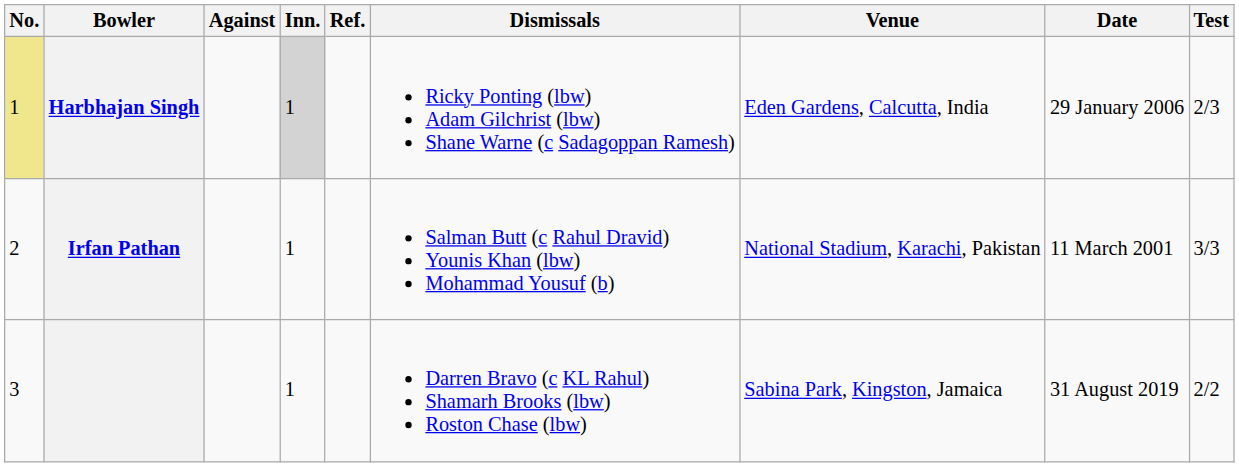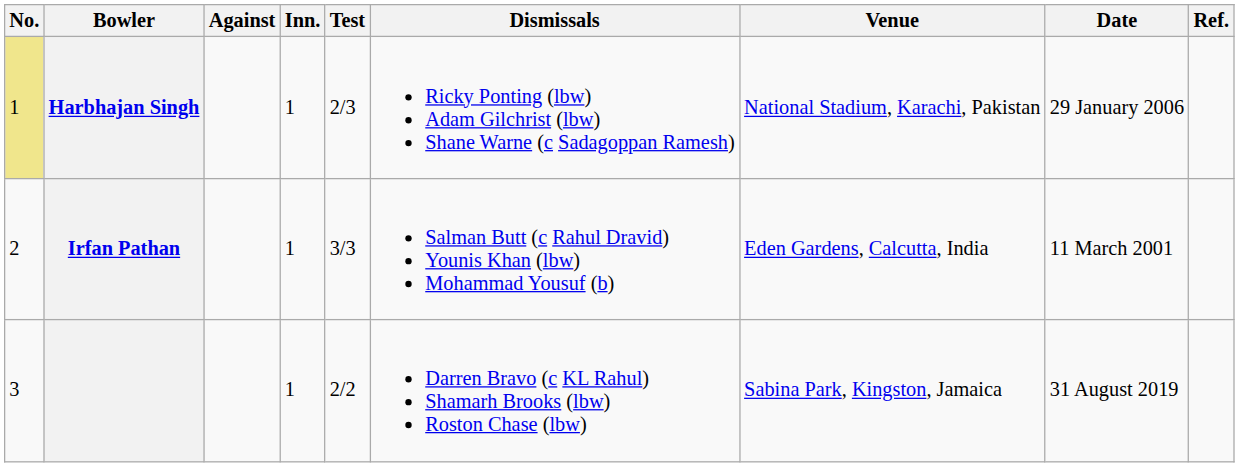 <table class="wikitable sortable" style="font-size: 100%">
 <tr>
 <th scope="col">No.</th>
 <th scope="col">Bowler</th>
 <th scope="col">Against</th>
 <th scope="col">Inn.</th>
-<th scope="col" class="unsortable">Ref.</th>
+<th scope="col">Test</th>
 <th scope="col">Dismissals</th>
 <th scope="col">Venue</th>
 <th scope="col">Date</th>
-<th scope="col">Test</th>
+<th scope="col" class="unsortable">Ref.</th>
 </tr>
 <tr>
 <td style="background: khaki;">1</td>
 <th scope="row"><a href='#'>Harbhajan Singh</a></th>
 <td></td>
-<td style="background: lightgrey;">1</td>
+<td>1</td>
+<td>2/3</td>
+<td><br><ul><li><a href='#'>Ricky Ponting</a> (<a href='#'>lbw</a>)</li><li><a href='#'>Adam Gilchrist</a> (<a href='#'>lbw</a>)</li><li><a href='#'>Shane Warne</a> (<a href='#'>c</a> <a href='#'>Sadagoppan Ramesh</a>)</li></ul></td>
+<td> <a href='#'>National Stadium</a>, <a href='#'>Karachi</a>, Pakistan</td>
+<td>29 January 2006</td>
 <td></td>
-<td><br><ul><li><a href='#'>Ricky Ponting</a> (<a href='#'>lbw</a>)</li><li><a href='#'>Adam Gilchrist</a> (<a href='#'>lbw</a>)</li><li><a href='#'>Shane Warne</a> (<a href='#'>c</a> <a href='#'>Sadagoppan Ramesh</a>)</li></ul></td>
-<td> <a href='#'>Eden Gardens</a>, <a href='#'>Calcutta</a>, India</td>
-<td>29 January 2006</td>
-<td>2/3</td>
 </tr>
 <tr>
 <td>2</td>
 <th scope="row"><a href='#'>Irfan Pathan</a></th>
 <td></td>
 <td>1</td>
+<td>3/3</td>
+<td><br><ul><li><a href='#'>Salman Butt</a> (<a href='#'>c</a> <a href='#'>Rahul Dravid</a>)</li><li><a href='#'>Younis Khan</a> (<a href='#'>lbw</a>)</li><li><a href='#'>Mohammad Yousuf</a> (<a href='#'>b</a>)</li></ul></td>
+<td> <a href='#'>Eden Gardens</a>, <a href='#'>Calcutta</a>, India</td>
+<td>11 March 2001</td>
 <td></td>
-<td><br><ul><li><a href='#'>Salman Butt</a> (<a href='#'>c</a> <a href='#'>Rahul Dravid</a>)</li><li><a href='#'>Younis Khan</a> (<a href='#'>lbw</a>)</li><li><a href='#'>Mohammad Yousuf</a> (<a href='#'>b</a>)</li></ul></td>
-<td> <a href='#'>National Stadium</a>, <a href='#'>Karachi</a>, Pakistan</td>
-<td>11 March 2001</td>
-<td>3/3</td>
 </tr>
 <tr>
 <td>3</td>
 <th scope="row"></th>
 <td></td>
 <td>1</td>
-<td></td>
+<td>2/2</td>
 <td><br><ul><li><a href='#'>Darren Bravo</a> (<a href='#'>c</a> <a href='#'>KL Rahul</a>)</li><li><a href='#'>Shamarh Brooks</a> (<a href='#'>lbw</a>)</li><li><a href='#'>Roston Chase</a> (<a href='#'>lbw</a>)</li></ul></td>
 <td> <a href='#'>Sabina Park</a>, <a href='#'>Kingston</a>, Jamaica</td>
 <td>31 August 2019</td>
-<td>2/2</td>
+<td></td>
 </tr>
 </table>
